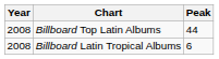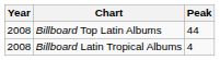 <table class="wikitable">
 <tr>
 <th>Year</th>
 <th>Chart </th>
 <th>Peak</th>
 </tr>
 <tr>
 <td>2008</td>
 <td><em>Billboard</em> Top Latin Albums</td>
 <td>44</td>
 </tr>
 <tr>
 <td>2008</td>
 <td><em>Billboard</em> Latin Tropical Albums</td>
-<td>6</td>
+<td>4</td>
 </tr>
 </table>
